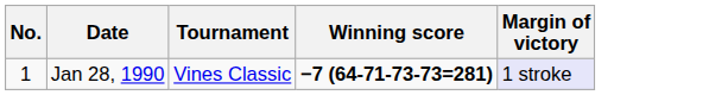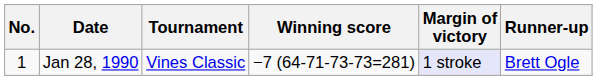 <table class="wikitable" style="font-size:95%;">
 <tr>
 <th>No.</th>
 <th>Date</th>
 <th>Tournament</th>
 <th>Winning score</th>
 <th>Margin of<br>victory</th>
+<th>Runner-up</th>
 </tr>
 <tr>
 <td align=center>1</td>
 <td align=right>Jan 28, <a href='#'>1990</a></td>
 <td><a href='#'>Vines Classic</a></td>
-<td><strong>−7 (64-71-73-73=281)</strong></td>
+<td>−7 (64-71-73-73=281)</td>
 <td style="background: lavender;">1 stroke</td>
+<td> <a href='#'>Brett Ogle</a></td>
 </tr>
 </table>
